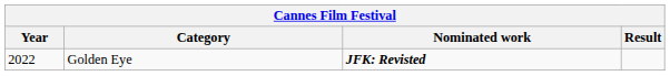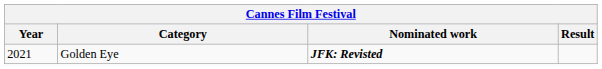 <table class="wikitable plainrowheaders" Style=font-size:98%>
 <tr>
 <th colspan=4><a href='#'>Cannes Film Festival</a></th>
 </tr>
 <tr>
 <th scope="col" style="width:9%;">Year</th>
 <th scope="col" style="width:20em;">Category</th>
 <th scope="col" style="width:20em;">Nominated work</th>
 <th scope="col" style="width:2em;">Result</th>
 </tr>
 <tr>
-<td>2022</td>
+<td>2021</td>
 <td>Golden Eye</td>
 <td><strong><em>JFK: Revisted</em></strong></td>
 <td></td>
 </tr>
 </table>
